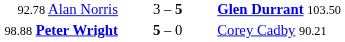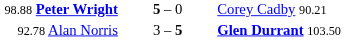 <table style="text-align:center">
 <tr>
 <th width=223></th>
 <th width=100></th>
 <th width=223></th>
 </tr>
 <tr>
+<td align=right><small>98.88</small> <strong><a href='#'>Peter Wright</a></strong> </td>
+<td><strong>5</strong> – 0</td>
+<td align=left> <a href='#'>Corey Cadby</a> <small>90.21</small></td>
+</tr>
+<tr>
 <td align=right><small>92.78</small> <a href='#'>Alan Norris</a> </td>
 <td>3 – <strong>5</strong></td>
 <td align=left> <strong><a href='#'>Glen Durrant</a></strong> <small>103.50</small></td>
 </tr>
-<tr>
-<td align=right><small>98.88</small> <strong><a href='#'>Peter Wright</a></strong> </td>
-<td><strong>5</strong> – 0</td>
-<td align=left> <a href='#'>Corey Cadby</a> <small>90.21</small></td>
-</tr>
 </table>
